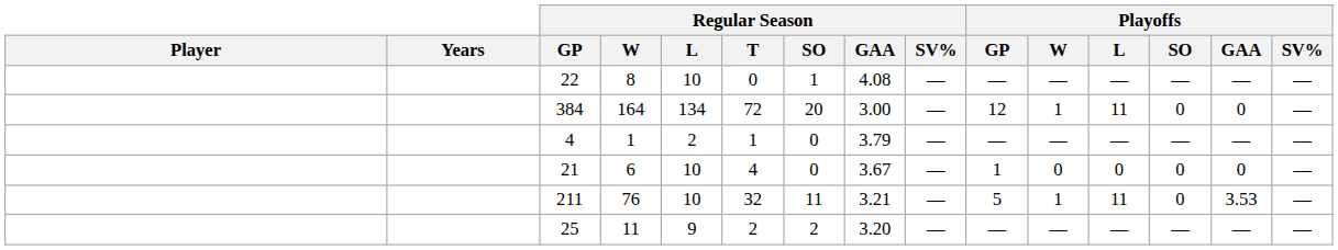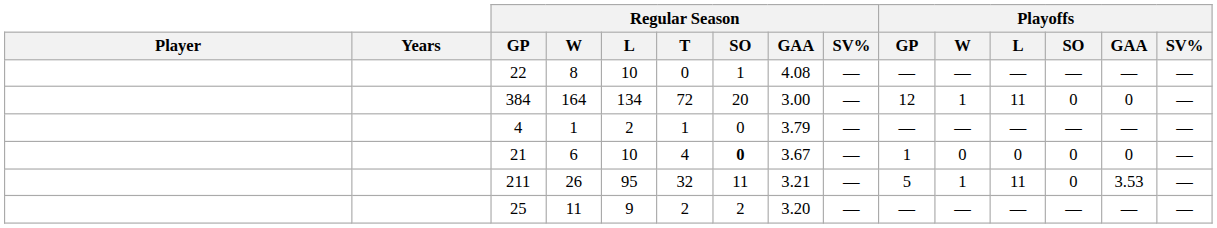 <table class="wikitable sortable" style="text-align:center; border:0; background:white; width:73em; font-size:90%;">
 <tr>
 <th colspan=2 style="border:0; background:white;"></th>
 <th colspan=7>Regular Season</th>
 <th colspan=6>Playoffs</th>
 </tr>
 <tr>
 <th style="width:25%;">Player</th>
 <th style="width:10%;">Years</th>
 <th data-sort-type="number" style="width:4%;">GP</th>
 <th data-sort-type="number" style="width:4%;">W</th>
 <th data-sort-type="number" style="width:4%;">L</th>
 <th data-sort-type="number" style="width:4%;">T</th>
 <th data-sort-type="number" style="width:4%;">SO</th>
 <th data-sort-type="number" style="width:4%;">GAA</th>
 <th data-sort-type="number" style="width:4%;">SV%</th>
 <th data-sort-type="number" style="width:4%;">GP</th>
 <th data-sort-type="number" style="width:4%;">W</th>
 <th data-sort-type="number" style="width:4%;">L</th>
 <th data-sort-type="number" style="width:4%;">SO</th>
 <th data-sort-type="number" style="width:4%;">GAA</th>
 <th data-sort-type="number" style="width:4%;">SV%</th>
 </tr>
 <tr>
 <td></td>
 <td></td>
 <td>22</td>
 <td>8</td>
 <td>10</td>
 <td>0</td>
 <td>1</td>
 <td>4.08</td>
 <td>—</td>
 <td>—</td>
 <td>—</td>
 <td>—</td>
 <td>—</td>
 <td>—</td>
 <td>—</td>
 </tr>
 <tr>
 <td></td>
 <td></td>
 <td>384</td>
 <td>164</td>
 <td>134</td>
 <td>72</td>
 <td>20</td>
 <td>3.00</td>
 <td>—</td>
 <td>12</td>
 <td>1</td>
 <td>11</td>
 <td>0</td>
 <td>0</td>
 <td>—</td>
 </tr>
 <tr>
 <td></td>
 <td></td>
 <td>4</td>
 <td>1</td>
 <td>2</td>
 <td>1</td>
 <td>0</td>
 <td>3.79</td>
 <td>—</td>
 <td>—</td>
 <td>—</td>
 <td>—</td>
 <td>—</td>
 <td>—</td>
 <td>—</td>
 </tr>
 <tr>
 <td></td>
 <td></td>
 <td>21</td>
 <td>6</td>
 <td>10</td>
 <td>4</td>
-<td>0</td>
+<td><strong>0</strong></td>
 <td>3.67</td>
 <td>—</td>
 <td>1</td>
 <td>0</td>
 <td>0</td>
 <td>0</td>
 <td>0</td>
 <td>—</td>
 </tr>
 <tr>
 <td></td>
 <td></td>
 <td>211</td>
-<td>76</td>
-<td>10</td>
+<td>26</td>
+<td>95</td>
 <td>32</td>
 <td>11</td>
 <td>3.21</td>
 <td>—</td>
 <td>5</td>
 <td>1</td>
 <td>11</td>
 <td>0</td>
 <td>3.53</td>
 <td>—</td>
 </tr>
 <tr>
 <td></td>
 <td></td>
 <td>25</td>
 <td>11</td>
 <td>9</td>
 <td>2</td>
 <td>2</td>
 <td>3.20</td>
 <td>—</td>
 <td>—</td>
 <td>—</td>
 <td>—</td>
 <td>—</td>
 <td>—</td>
 <td>—</td>
 </tr>
 </table>
